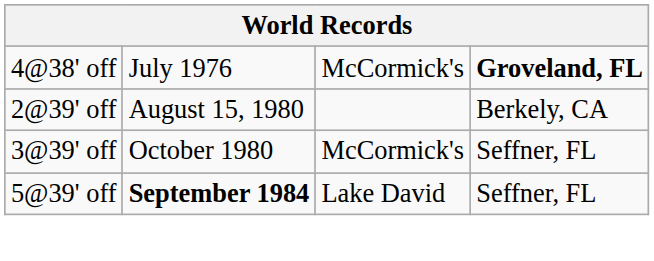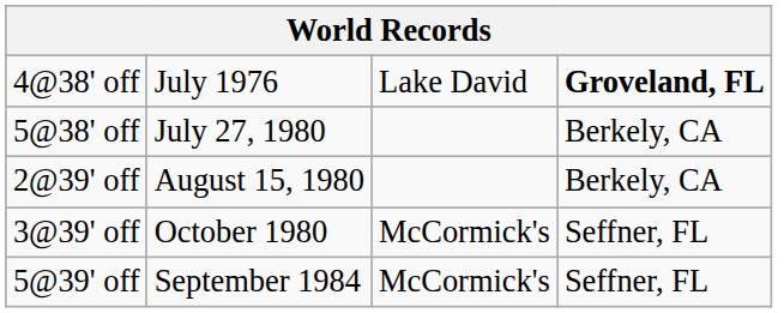 <table class="wikitable">
 <tr>
 <th colspan="4">World Records</th>
 </tr>
 <tr>
 <td>4@38' off</td>
 <td>July 1976</td>
-<td>McCormick's</td>
+<td>Lake David</td>
 <td><strong>Groveland, FL</strong></td>
+</tr>
+<tr>
+<td>5@38' off</td>
+<td>July 27, 1980</td>
+<td></td>
+<td>Berkely, CA</td>
 </tr>
 <tr>
 <td>2@39' off</td>
 <td>August 15, 1980</td>
 <td></td>
 <td>Berkely, CA</td>
 </tr>
 <tr>
 <td>3@39' off</td>
 <td>October 1980</td>
 <td>McCormick's</td>
 <td>Seffner, FL</td>
 </tr>
 <tr>
 <td>5@39' off</td>
-<td><strong>September 1984</strong></td>
-<td>Lake David</td>
+<td>September 1984</td>
+<td>McCormick's</td>
 <td>Seffner, FL</td>
 </tr>
 </table>
